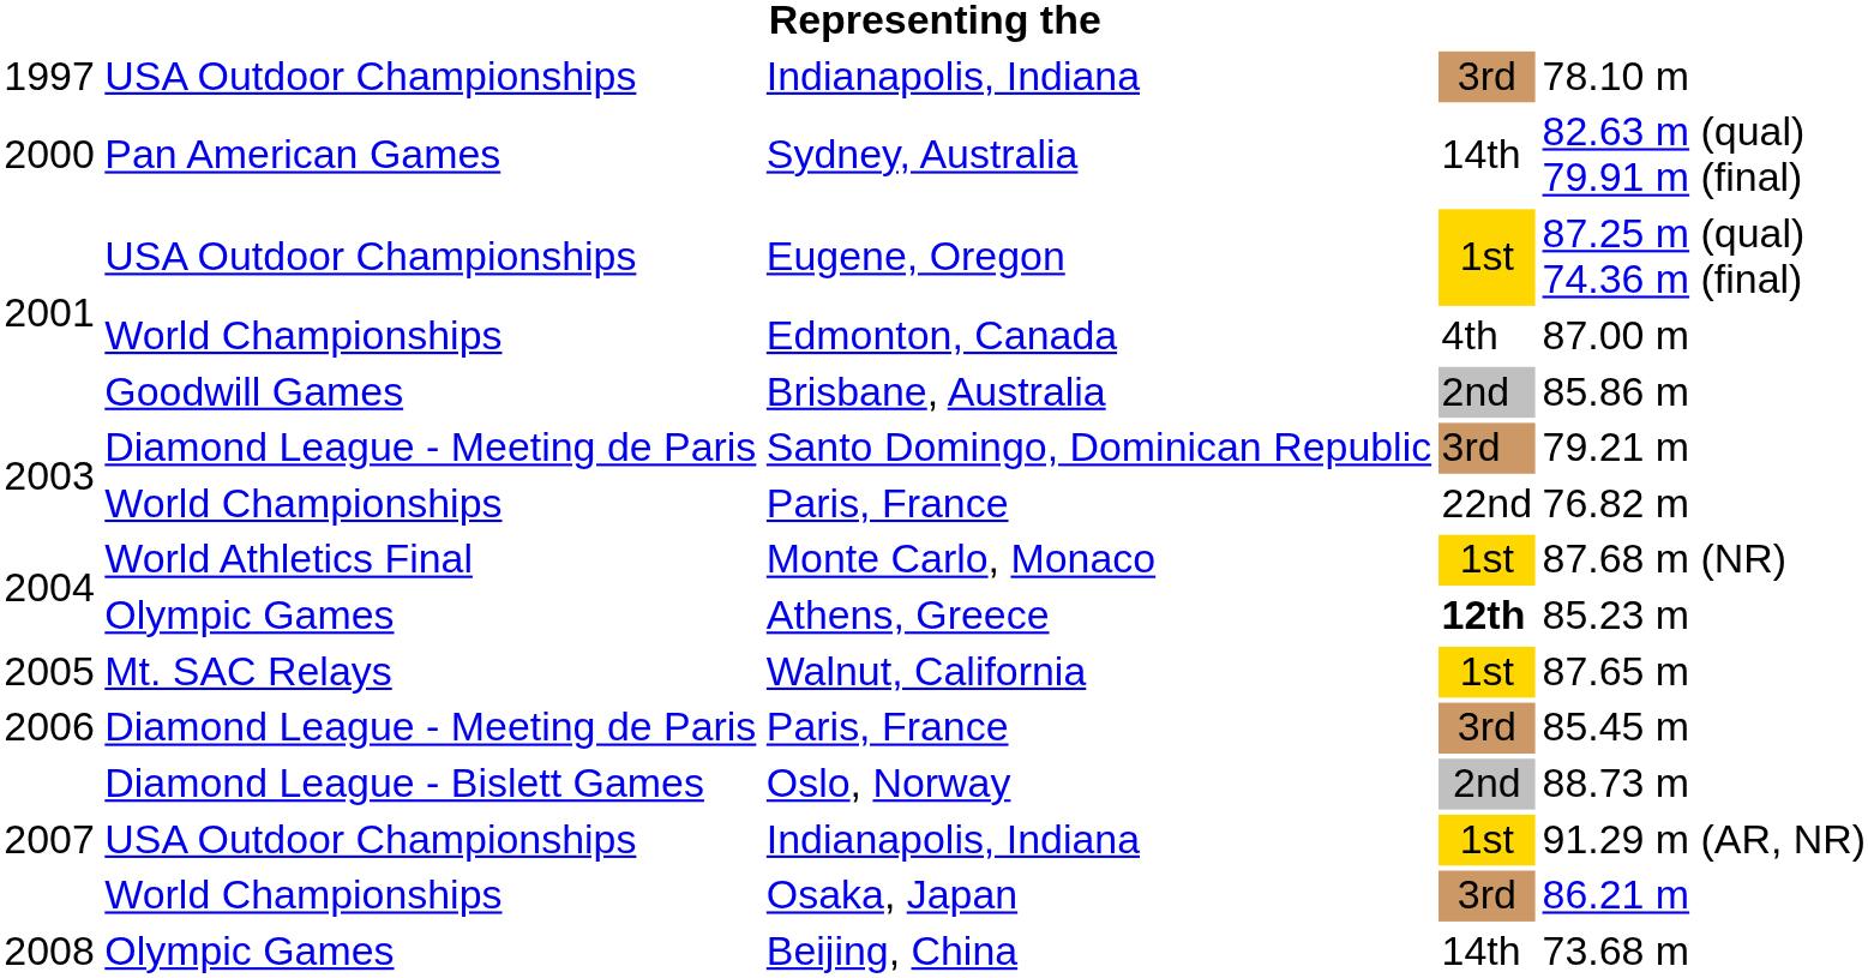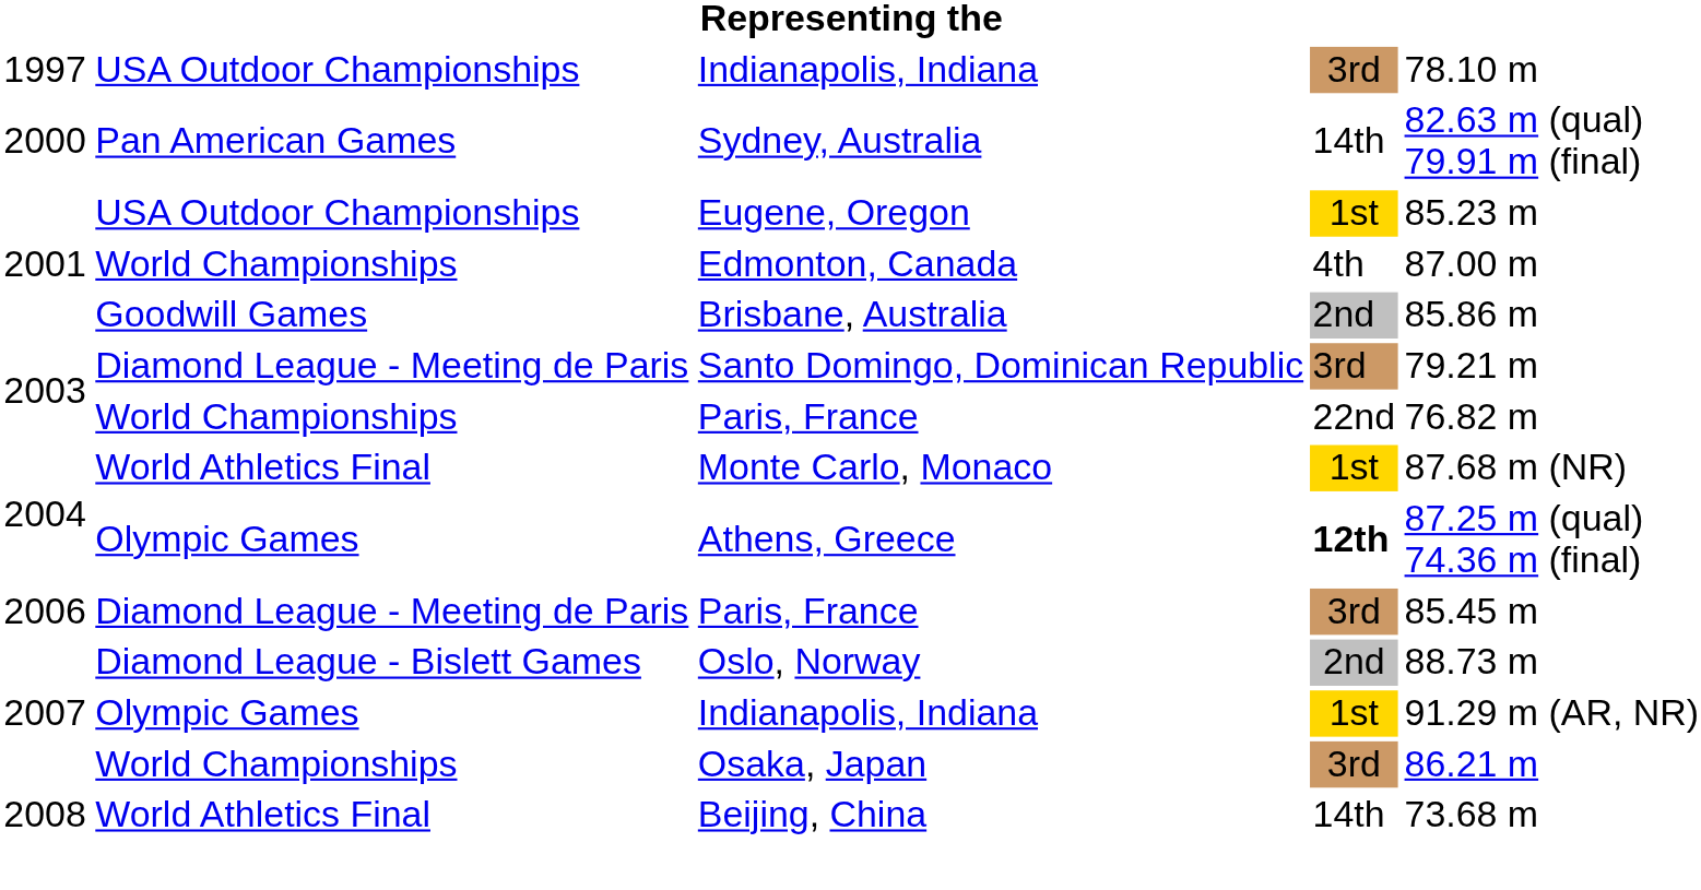 <table>
 <tr>
 <th colspan="5">Representing the </th>
 </tr>
 <tr>
 <td>1997</td>
 <td><a href='#'>USA Outdoor Championships</a></td>
 <td><a href='#'>Indianapolis, Indiana</a></td>
 <td style="background:#c96; text-align:center;">3rd</td>
 <td>78.10 m</td>
 </tr>
 <tr>
 <td>2000</td>
 <td><a href='#'>Pan American Games</a></td>
 <td><a href='#'>Sydney, Australia</a></td>
 <td>14th</td>
 <td><a href='#'>82.63 m</a> (qual) <br> <a href='#'>79.91 m</a> (final)</td>
 </tr>
 <tr>
 <td rowspan=3>2001</td>
 <td><a href='#'>USA Outdoor Championships</a></td>
 <td><a href='#'>Eugene, Oregon</a></td>
 <td style="background:gold; text-align:center;">1st</td>
-<td><a href='#'>87.25 m</a> (qual) <br> <a href='#'>74.36 m</a> (final)</td>
+<td>85.23 m</td>
 </tr>
 <tr>
 <td><a href='#'>World Championships</a></td>
 <td><a href='#'>Edmonton, Canada</a></td>
 <td>4th</td>
 <td>87.00 m</td>
 </tr>
 <tr>
 <td><a href='#'>Goodwill Games</a></td>
 <td><a href='#'>Brisbane</a>, <a href='#'>Australia</a></td>
 <td style="background:silver;">2nd</td>
 <td>85.86 m</td>
 </tr>
 <tr>
 <td rowspan=2>2003</td>
 <td><a href='#'>Diamond League - Meeting de Paris</a></td>
 <td><a href='#'>Santo Domingo, Dominican Republic</a></td>
 <td style="background:#c96;">3rd</td>
 <td>79.21 m</td>
 </tr>
 <tr>
 <td><a href='#'>World Championships</a></td>
 <td><a href='#'>Paris, France</a></td>
 <td style="text-align:center;">22nd</td>
 <td>76.82 m</td>
 </tr>
 <tr>
 <td rowspan=2>2004</td>
 <td><a href='#'>World Athletics Final</a></td>
 <td><a href='#'>Monte Carlo</a>, <a href='#'>Monaco</a></td>
 <td style="background:gold; text-align:center;">1st</td>
 <td>87.68 m (NR)</td>
 </tr>
 <tr>
 <td><a href='#'>Olympic Games</a></td>
 <td><a href='#'>Athens, Greece</a></td>
 <td><strong>12th</strong></td>
-<td>85.23 m</td>
-</tr>
-<tr>
-<td>2005</td>
-<td><a href='#'>Mt. SAC Relays</a></td>
-<td><a href='#'>Walnut, California</a></td>
-<td style="background:gold; text-align:center;">1st</td>
-<td>87.65 m</td>
+<td><a href='#'>87.25 m</a> (qual) <br> <a href='#'>74.36 m</a> (final)</td>
 </tr>
 <tr>
 <td>2006</td>
 <td><a href='#'>Diamond League - Meeting de Paris</a></td>
 <td><a href='#'>Paris, France</a></td>
 <td style="background:#c96; text-align:center;">3rd</td>
 <td>85.45 m</td>
 </tr>
 <tr>
 <td rowspan=3>2007</td>
 <td><a href='#'>Diamond League - Bislett Games</a></td>
 <td><a href='#'>Oslo</a>, <a href='#'>Norway</a></td>
 <td style="background:silver; text-align:center;">2nd</td>
 <td>88.73 m</td>
 </tr>
 <tr>
-<td><a href='#'>USA Outdoor Championships</a></td>
+<td><a href='#'>Olympic Games</a></td>
 <td><a href='#'>Indianapolis, Indiana</a></td>
 <td style="background:gold; text-align:center;">1st</td>
 <td>91.29 m (AR, NR)</td>
 </tr>
 <tr>
 <td><a href='#'>World Championships</a></td>
 <td><a href='#'>Osaka</a>, <a href='#'>Japan</a></td>
 <td style="background:#c96; text-align:center;">3rd</td>
 <td><a href='#'>86.21 m</a></td>
 </tr>
 <tr>
 <td>2008</td>
-<td><a href='#'>Olympic Games</a></td>
+<td><a href='#'>World Athletics Final</a></td>
 <td><a href='#'>Beijing</a>, <a href='#'>China</a></td>
 <td>14th</td>
 <td>73.68 m</td>
 </tr>
 </table>
